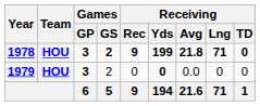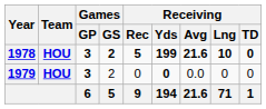 <table class="wikitable" style="text-align:center">
 <tr>
 <th rowspan="2">Year</th>
 <th rowspan="2">Team</th>
 <th colspan="2">Games</th>
 <th colspan="5">Receiving</th>
 </tr>
 <tr>
 <th>GP</th>
 <th>GS</th>
 <th>Rec</th>
 <th>Yds</th>
 <th>Avg</th>
 <th>Lng</th>
 <th>TD</th>
 </tr>
 <tr>
 <th><a href='#'>1978</a></th>
 <th><a href='#'>HOU</a></th>
 <td><strong>3</strong></td>
 <td><strong>2</strong></td>
-<td><strong>9</strong></td>
+<td><strong>5</strong></td>
 <td><strong>199</strong></td>
-<td><strong>21.8</strong></td>
-<td><strong>71</strong></td>
+<td><strong>21.6</strong></td>
+<td><strong>10</strong></td>
 <td><strong>0</strong></td>
 </tr>
 <tr>
 <th><a href='#'>1979</a></th>
 <th><a href='#'>HOU</a></th>
 <td><strong>3</strong></td>
 <td>2</td>
 <td>0</td>
 <td><strong>0</strong></td>
 <td>0.0</td>
 <td>0</td>
 <td>0</td>
 </tr>
 <tr>
 <th colspan="2"></th>
 <th>6</th>
 <th>5</th>
 <th>9</th>
 <th>194</th>
 <th>21.6</th>
 <th>71</th>
 <th>1</th>
 </tr>
 </table>
